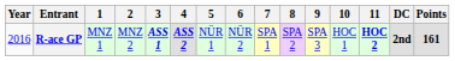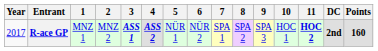 <table class="wikitable" style="text-align:center; font-size:85%">
 <tr>
 <th>Year</th>
 <th>Entrant</th>
 <th>1</th>
 <th>2</th>
 <th>3</th>
 <th>4</th>
 <th>5</th>
 <th>6</th>
 <th>7</th>
 <th>8</th>
 <th>9</th>
 <th>10</th>
 <th>11</th>
 <th>DC</th>
 <th>Points</th>
 </tr>
 <tr>
-<td><a href='#'>2016</a></td>
+<td><a href='#'>2017</a></td>
 <th nowrap><a href='#'>R-ace GP</a></th>
 <td style="background:#dfffdf;"><a href='#'>MNZ<br>1</a><br></td>
 <td style="background:#dfffdf;"><a href='#'>MNZ<br>2</a><br></td>
 <td style="background:#dfffdf;"><strong><em><a href='#'>ASS<br>1</a></em></strong><br></td>
 <td style="background:#dfdfdf;"><strong><em><a href='#'>ASS<br>2</a></em></strong><br></td>
 <td style="background:#dfffdf;"><a href='#'>NÜR<br>1</a><br></td>
 <td style="background:#dfffdf;"><a href='#'>NÜR<br>2</a><br></td>
 <td style="background:#ffffbf;"><a href='#'>SPA<br>1</a><br></td>
 <td style="background:#efcfff;"><a href='#'>SPA<br>2</a><br></td>
 <td style="background:#ffffbf;"><a href='#'>SPA<br>3</a><br></td>
 <td style="background:#dfffdf;"><a href='#'>HOC<br>1</a><br></td>
 <td style="background:#dfffdf;"><strong><a href='#'>HOC<br>2</a><br></strong></td>
 <th style="background:#dfdfdf;">2nd</th>
-<th style="background:#dfdfdf;">161</th>
+<th style="background:#dfdfdf;">160</th>
 </tr>
 </table>
